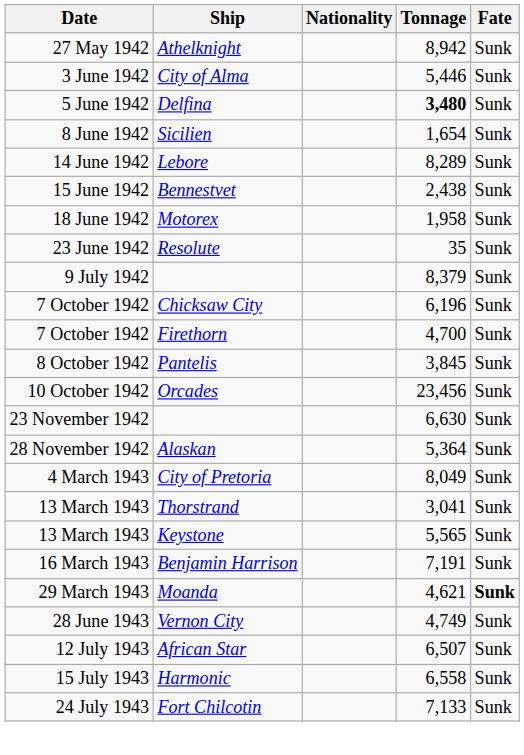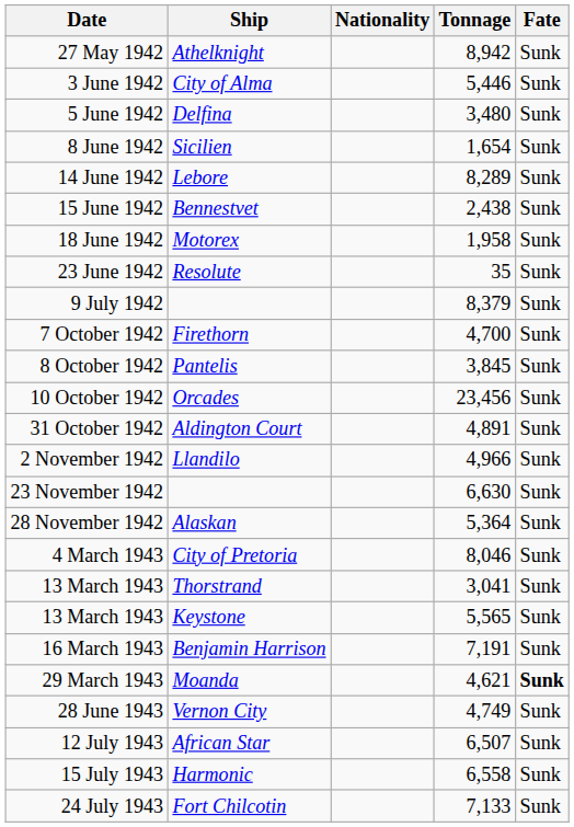 <table class="wikitable sortable" style="margin: 1em auto 1em auto;" style="margin: 1em auto 1em auto;"|->
 <tr>
 <th>Date</th>
 <th>Ship</th>
 <th>Nationality</th>
 <th>Tonnage</th>
 <th>Fate</th>
 </tr>
 <tr>
 <td align="right">27 May 1942</td>
 <td align="left"><a href='#'><em>Athelknight</em></a></td>
 <td align="left"></td>
 <td align="right">8,942</td>
 <td align="left">Sunk</td>
 </tr>
 <tr>
 <td align="right">3 June 1942</td>
 <td align="left"><a href='#'><em>City of Alma</em></a></td>
 <td align="left"></td>
 <td align="right">5,446</td>
 <td align="left">Sunk</td>
 </tr>
 <tr>
 <td align="right">5 June 1942</td>
 <td align="left"><a href='#'><em>Delfina</em></a></td>
 <td align="left"></td>
-<td align="right"><strong>3,480</strong></td>
+<td align="right">3,480</td>
 <td align="left">Sunk</td>
 </tr>
 <tr>
 <td align="right">8 June 1942</td>
 <td align="left"><a href='#'><em>Sicilien</em></a></td>
 <td align="left"></td>
 <td align="right">1,654</td>
 <td align="left">Sunk</td>
 </tr>
 <tr>
 <td align="right">14 June 1942</td>
 <td align="left"><a href='#'><em>Lebore</em></a></td>
 <td align="left"></td>
 <td align="right">8,289</td>
 <td align="left">Sunk</td>
 </tr>
 <tr>
 <td align="right">15 June 1942</td>
 <td align="left"><a href='#'><em>Bennestvet</em></a></td>
 <td align="left"></td>
 <td align="right">2,438</td>
 <td align="left">Sunk</td>
 </tr>
 <tr>
 <td align="right">18 June 1942</td>
 <td align="left"><a href='#'><em>Motorex</em></a></td>
 <td align="left"></td>
 <td align="right">1,958</td>
 <td align="left">Sunk</td>
 </tr>
 <tr>
 <td align="right">23 June 1942</td>
 <td align="left"><a href='#'><em>Resolute</em></a></td>
 <td align="left"></td>
 <td align="right">35</td>
 <td align="left">Sunk</td>
 </tr>
 <tr>
 <td align="right">9 July 1942</td>
 <td align="left"></td>
 <td align="left"></td>
 <td align="right">8,379</td>
 <td align="left">Sunk</td>
 </tr>
 <tr>
 <td align="right">7 October 1942</td>
-<td align="left"><a href='#'><em>Chicksaw City</em></a></td>
-<td align="left"></td>
-<td align="right">6,196</td>
-<td align="left">Sunk</td>
-</tr>
-<tr>
-<td align="right">7 October 1942</td>
 <td align="left"><a href='#'><em>Firethorn</em></a></td>
 <td align="left"></td>
 <td align="right">4,700</td>
 <td align="left">Sunk</td>
 </tr>
 <tr>
 <td align="right">8 October 1942</td>
 <td align="left"><a href='#'><em>Pantelis</em></a></td>
 <td align="left"></td>
 <td align="right">3,845</td>
 <td align="left">Sunk</td>
 </tr>
 <tr>
 <td align="right">10 October 1942</td>
 <td align="left"><a href='#'><em>Orcades</em></a></td>
 <td align="left"></td>
 <td align="right">23,456</td>
 <td align="left">Sunk</td>
 </tr>
 <tr>
+<td align="right">31 October 1942</td>
+<td align="left"><a href='#'><em>Aldington Court</em></a></td>
+<td align="left"></td>
+<td align="right">4,891</td>
+<td align="left">Sunk</td>
+</tr>
+<tr>
+<td align="right">2 November 1942</td>
+<td align="left"><a href='#'><em>Llandilo</em></a></td>
+<td align="left"></td>
+<td align="right">4,966</td>
+<td align="left">Sunk</td>
+</tr>
+<tr>
 <td align="right">23 November 1942</td>
 <td align="left"></td>
 <td align="left"></td>
 <td align="right">6,630</td>
 <td align="left">Sunk</td>
 </tr>
 <tr>
 <td align="right">28 November 1942</td>
 <td align="left"><a href='#'><em>Alaskan</em></a></td>
 <td align="left"></td>
 <td align="right">5,364</td>
 <td align="left">Sunk</td>
 </tr>
 <tr>
 <td align="right">4 March 1943</td>
 <td align="left"><a href='#'><em>City of Pretoria</em></a></td>
 <td align="left"></td>
-<td align="right">8,049</td>
+<td align="right">8,046</td>
 <td align="left">Sunk</td>
 </tr>
 <tr>
 <td align="right">13 March 1943</td>
 <td align="left"><a href='#'><em>Thorstrand</em></a></td>
 <td align="left"></td>
 <td align="right">3,041</td>
 <td align="left">Sunk</td>
 </tr>
 <tr>
 <td align="right">13 March 1943</td>
 <td align="left"><a href='#'><em>Keystone</em></a></td>
 <td align="left"></td>
 <td align="right">5,565</td>
 <td align="left">Sunk</td>
 </tr>
 <tr>
 <td align="right">16 March 1943</td>
 <td align="left"><em><a href='#'>Benjamin Harrison</a></em></td>
 <td align="left"></td>
 <td align="right">7,191</td>
 <td align="left">Sunk</td>
 </tr>
 <tr>
 <td align="right">29 March 1943</td>
 <td align="left"><a href='#'><em>Moanda</em></a></td>
 <td align="left"></td>
 <td align="right">4,621</td>
 <td align="left"><strong>Sunk</strong></td>
 </tr>
 <tr>
 <td align="right">28 June 1943</td>
 <td align="left"><a href='#'><em>Vernon City</em></a></td>
 <td align="left"></td>
 <td align="right">4,749</td>
 <td align="left">Sunk</td>
 </tr>
 <tr>
 <td align="right">12 July 1943</td>
 <td align="left"><a href='#'><em>African Star</em></a></td>
 <td align="left"></td>
 <td align="right">6,507</td>
 <td align="left">Sunk</td>
 </tr>
 <tr>
 <td align="right">15 July 1943</td>
 <td align="left"><a href='#'><em>Harmonic</em></a></td>
 <td align="left"></td>
 <td align="right">6,558</td>
 <td align="left">Sunk</td>
 </tr>
 <tr>
 <td align="right">24 July 1943</td>
 <td align="left"><a href='#'><em>Fort Chilcotin</em></a></td>
 <td align="left"></td>
 <td align="right">7,133</td>
 <td align="left">Sunk</td>
 </tr>
 </table>
